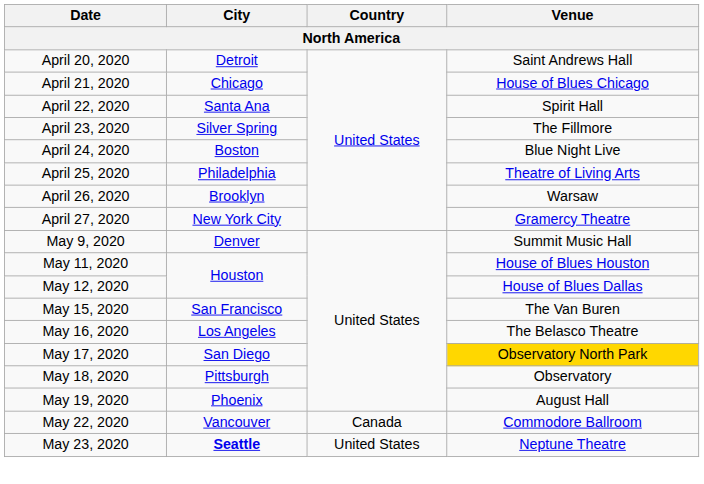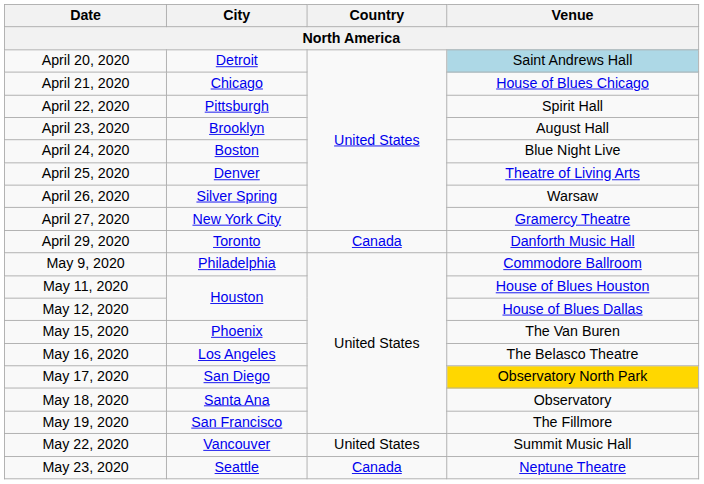 <table class="wikitable" style="text-align:center;">
 <tr>
 <th width="175">Date</th>
 <th width="150">City</th>
 <th width="150">Country</th>
 <th width="275">Venue</th>
 </tr>
 <tr>
 <th colspan="4"><strong>North America</strong></th>
 </tr>
 <tr>
 <td>April 20, 2020</td>
 <td><a href='#'>Detroit</a></td>
 <td rowspan="8"><a href='#'>United States</a></td>
-<td>Saint Andrews Hall</td>
+<td style="background: lightblue;">Saint Andrews Hall</td>
 </tr>
 <tr>
 <td>April 21, 2020</td>
 <td><a href='#'>Chicago</a></td>
 <td><a href='#'>House of Blues Chicago</a></td>
 </tr>
 <tr>
 <td>April 22, 2020</td>
-<td><a href='#'>Santa Ana</a></td>
+<td><a href='#'>Pittsburgh</a></td>
 <td>Spirit Hall</td>
 </tr>
 <tr>
 <td>April 23, 2020</td>
-<td><a href='#'>Silver Spring</a></td>
-<td>The Fillmore</td>
+<td><a href='#'>Brooklyn</a></td>
+<td>August Hall</td>
 </tr>
 <tr>
 <td>April 24, 2020</td>
 <td><a href='#'>Boston</a></td>
 <td>Blue Night Live</td>
 </tr>
 <tr>
 <td>April 25, 2020</td>
-<td><a href='#'>Philadelphia</a></td>
+<td><a href='#'>Denver</a></td>
 <td><a href='#'>Theatre of Living Arts</a></td>
 </tr>
 <tr>
 <td>April 26, 2020</td>
-<td><a href='#'>Brooklyn</a></td>
+<td><a href='#'>Silver Spring</a></td>
 <td>Warsaw</td>
 </tr>
 <tr>
 <td>April 27, 2020</td>
 <td><a href='#'>New York City</a></td>
 <td><a href='#'>Gramercy Theatre</a></td>
 </tr>
 <tr>
+<td>April 29, 2020</td>
+<td><a href='#'>Toronto</a></td>
+<td><a href='#'>Canada</a></td>
+<td><a href='#'>Danforth Music Hall</a></td>
+</tr>
+<tr>
 <td>May 9, 2020</td>
-<td><a href='#'>Denver</a></td>
+<td><a href='#'>Philadelphia</a></td>
 <td rowspan="8">United States</td>
-<td>Summit Music Hall</td>
+<td><a href='#'>Commodore Ballroom</a></td>
 </tr>
 <tr>
 <td>May 11, 2020</td>
 <td rowspan="2"><a href='#'>Houston</a></td>
 <td><a href='#'>House of Blues Houston</a></td>
 </tr>
 <tr>
 <td>May 12, 2020</td>
 <td><a href='#'>House of Blues Dallas</a></td>
 </tr>
 <tr>
 <td>May 15, 2020</td>
-<td><a href='#'>San Francisco</a></td>
+<td><a href='#'>Phoenix</a></td>
 <td>The Van Buren</td>
 </tr>
 <tr>
 <td>May 16, 2020</td>
 <td><a href='#'>Los Angeles</a></td>
 <td>The Belasco Theatre</td>
 </tr>
 <tr>
 <td>May 17, 2020</td>
 <td><a href='#'>San Diego</a></td>
 <td style="background: gold;">Observatory North Park</td>
 </tr>
 <tr>
 <td>May 18, 2020</td>
-<td><a href='#'>Pittsburgh</a></td>
+<td><a href='#'>Santa Ana</a></td>
 <td>Observatory</td>
 </tr>
 <tr>
 <td>May 19, 2020</td>
-<td><a href='#'>Phoenix</a></td>
-<td>August Hall</td>
+<td><a href='#'>San Francisco</a></td>
+<td>The Fillmore</td>
 </tr>
 <tr>
 <td>May 22, 2020</td>
 <td><a href='#'>Vancouver</a></td>
-<td>Canada</td>
-<td><a href='#'>Commodore Ballroom</a></td>
+<td>United States</td>
+<td>Summit Music Hall</td>
 </tr>
 <tr>
 <td>May 23, 2020</td>
-<td><strong><a href='#'>Seattle</a></strong></td>
-<td>United States</td>
+<td><a href='#'>Seattle</a></td>
+<td><a href='#'>Canada</a></td>
 <td><a href='#'>Neptune Theatre</a></td>
 </tr>
 </table>
